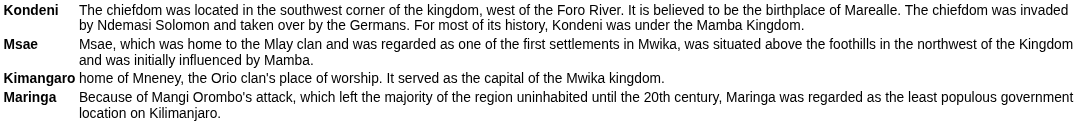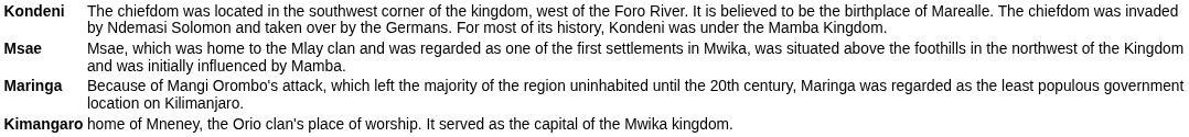 <table border=0>
 <tr>
 <td valign=top><strong>Kondeni</strong></td>
 <td>The chiefdom was located in the southwest corner of the kingdom, west of the Foro River. It is believed to be the birthplace of Marealle. The chiefdom was invaded by Ndemasi Solomon and taken over by the Germans. For most of its history, Kondeni was under the Mamba Kingdom.</td>
 </tr>
 <tr>
 <td valign=top><strong>Msae</strong></td>
 <td>Msae, which was home to the Mlay clan and was regarded as one of the first settlements in Mwika, was situated above the foothills in the northwest of the Kingdom and was initially influenced by Mamba.</td>
 </tr>
 <tr>
+<td valign=top><strong>Maringa</strong></td>
+<td>Because of Mangi Orombo's attack, which left the majority of the region uninhabited until the 20th century, Maringa was regarded as the least populous government location on Kilimanjaro.</td>
+</tr>
+<tr>
 <td valign=top><strong>Kimangaro</strong></td>
 <td>home of Mneney, the Orio clan's place of worship.  It served as the capital of the Mwika kingdom.</td>
 </tr>
 <tr>
-<td valign=top><strong>Maringa</strong></td>
-<td>Because of Mangi Orombo's attack, which left the majority of the region uninhabited until the 20th century, Maringa was regarded as the least populous government location on Kilimanjaro.</td>
-</tr>
-<tr>
 </tr>
 </table>
